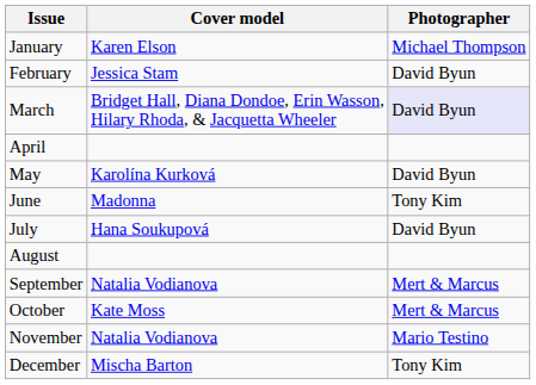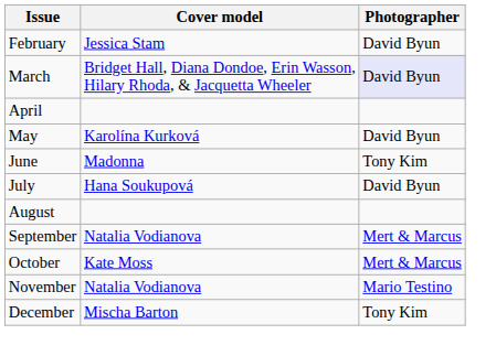 <table class="sortable wikitable">
 <tr>
 <th>Issue</th>
 <th>Cover model</th>
 <th>Photographer</th>
-</tr>
-<tr>
-<td>January</td>
-<td><a href='#'>Karen Elson</a></td>
-<td><a href='#'>Michael Thompson</a></td>
 </tr>
 <tr>
 <td>February</td>
 <td><a href='#'>Jessica Stam</a></td>
 <td>David Byun</td>
 </tr>
 <tr>
 <td>March</td>
 <td><a href='#'>Bridget Hall</a>, <a href='#'>Diana Dondoe</a>, <a href='#'>Erin Wasson</a>,<br><a href='#'>Hilary Rhoda</a>, & <a href='#'>Jacquetta Wheeler</a></td>
 <td style="background: lavender;">David Byun</td>
 </tr>
 <tr>
 <td>April</td>
 <td></td>
 <td></td>
 </tr>
 <tr>
 <td>May</td>
 <td><a href='#'>Karolína Kurková</a></td>
 <td>David Byun</td>
 </tr>
 <tr>
 <td>June</td>
 <td><a href='#'>Madonna</a></td>
 <td>Tony Kim</td>
 </tr>
 <tr>
 <td>July</td>
 <td><a href='#'>Hana Soukupová</a></td>
 <td>David Byun</td>
 </tr>
 <tr>
 <td>August</td>
 <td></td>
 <td></td>
 </tr>
 <tr>
 <td>September</td>
 <td><a href='#'>Natalia Vodianova</a></td>
 <td><a href='#'>Mert & Marcus</a></td>
 </tr>
 <tr>
 <td>October</td>
 <td><a href='#'>Kate Moss</a></td>
 <td><a href='#'>Mert & Marcus</a></td>
 </tr>
 <tr>
 <td>November</td>
 <td><a href='#'>Natalia Vodianova</a></td>
 <td><a href='#'>Mario Testino</a></td>
 </tr>
 <tr>
 <td>December</td>
 <td><a href='#'>Mischa Barton</a></td>
 <td>Tony Kim</td>
 </tr>
 </table>
